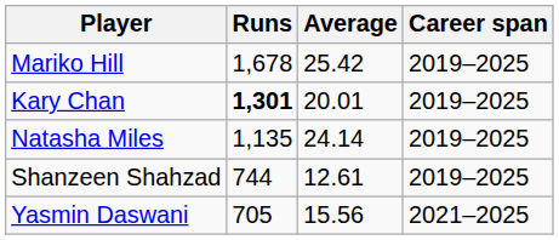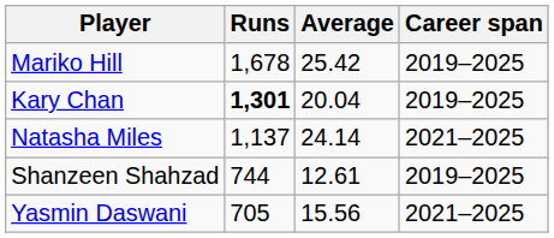 <table class="wikitable">
 <tr>
 <th>Player</th>
 <th>Runs</th>
 <th>Average</th>
 <th>Career span</th>
 </tr>
 <tr>
 <td><a href='#'>Mariko Hill</a></td>
 <td>1,678</td>
 <td>25.42</td>
 <td>2019–2025</td>
 </tr>
 <tr>
 <td><a href='#'>Kary Chan</a></td>
 <td><strong>1,301</strong></td>
-<td>20.01</td>
+<td>20.04</td>
 <td>2019–2025</td>
 </tr>
 <tr>
 <td><a href='#'>Natasha Miles</a></td>
-<td>1,135</td>
+<td>1,137</td>
 <td>24.14</td>
-<td>2019–2025</td>
+<td>2021–2025</td>
 </tr>
 <tr>
 <td>Shanzeen Shahzad</td>
 <td>744</td>
 <td>12.61</td>
 <td>2019–2025</td>
 </tr>
 <tr>
 <td><a href='#'>Yasmin Daswani</a></td>
 <td>705</td>
 <td>15.56</td>
 <td>2021–2025</td>
 </tr>
 </table>
